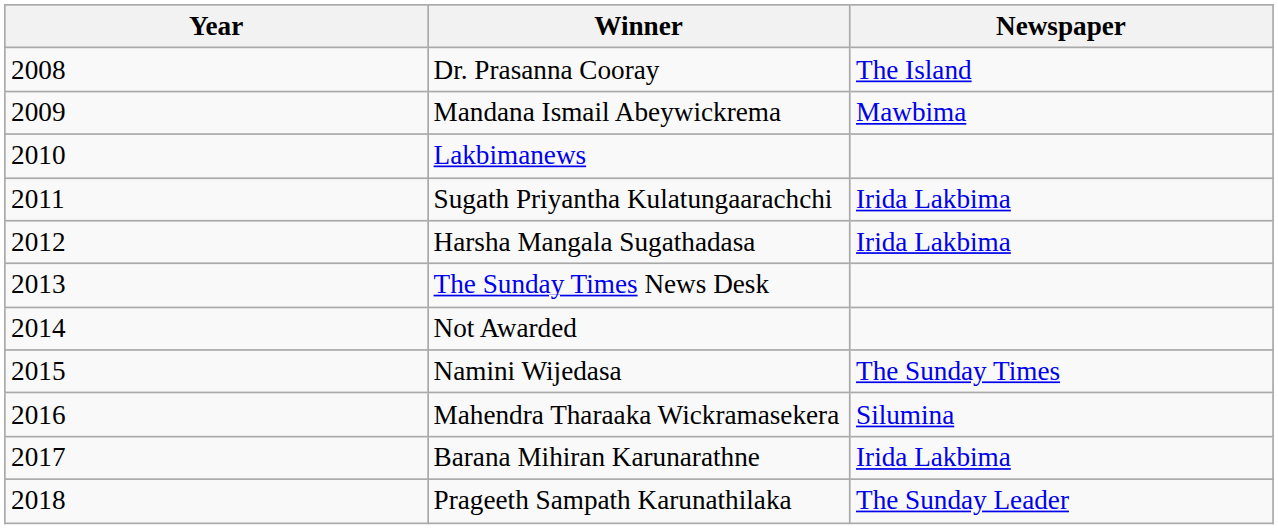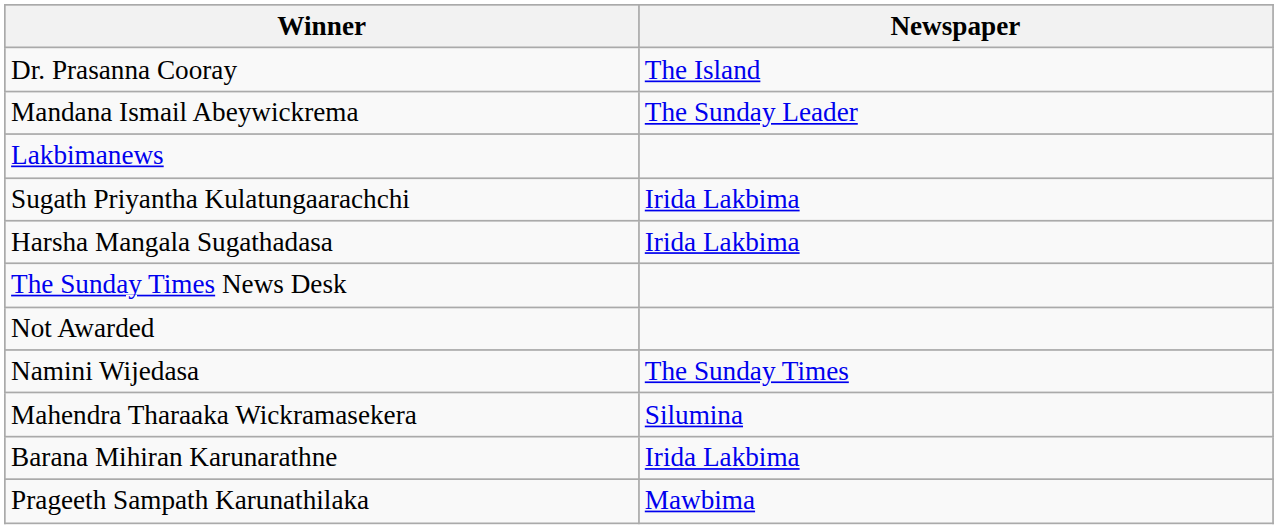 <table class="wikitable sortable mw-collapsible mw-collapsed">
 <tr>
-<th width="33%">Year</th>
 <th width="33%">Winner</th>
 <th width="33%">Newspaper</th>
 </tr>
 <tr>
-<td>2008</td>
 <td>Dr. Prasanna Cooray</td>
 <td><a href='#'>The Island</a></td>
 </tr>
 <tr>
-<td>2009</td>
 <td>Mandana Ismail Abeywickrema</td>
-<td><a href='#'>Mawbima</a></td>
+<td><a href='#'>The Sunday Leader</a></td>
 </tr>
 <tr>
-<td>2010</td>
 <td><a href='#'>Lakbimanews</a></td>
 <td></td>
 </tr>
 <tr>
-<td>2011</td>
 <td>Sugath Priyantha Kulatungaarachchi</td>
 <td><a href='#'>Irida Lakbima</a></td>
 </tr>
 <tr>
-<td>2012</td>
 <td>Harsha Mangala Sugathadasa</td>
 <td><a href='#'>Irida Lakbima</a></td>
 </tr>
 <tr>
-<td>2013</td>
 <td><a href='#'>The Sunday Times</a> News Desk</td>
 <td></td>
 </tr>
 <tr>
-<td>2014</td>
 <td>Not Awarded</td>
 <td></td>
 </tr>
 <tr>
-<td>2015</td>
 <td>Namini Wijedasa</td>
 <td><a href='#'>The Sunday Times</a></td>
 </tr>
 <tr>
-<td>2016</td>
 <td>Mahendra Tharaaka Wickramasekera</td>
 <td><a href='#'>Silumina</a></td>
 </tr>
 <tr>
-<td>2017</td>
 <td>Barana Mihiran Karunarathne</td>
 <td><a href='#'>Irida Lakbima</a></td>
 </tr>
 <tr>
-<td>2018</td>
 <td>Prageeth Sampath Karunathilaka</td>
-<td><a href='#'>The Sunday Leader</a></td>
+<td><a href='#'>Mawbima</a></td>
 </tr>
 </table>
